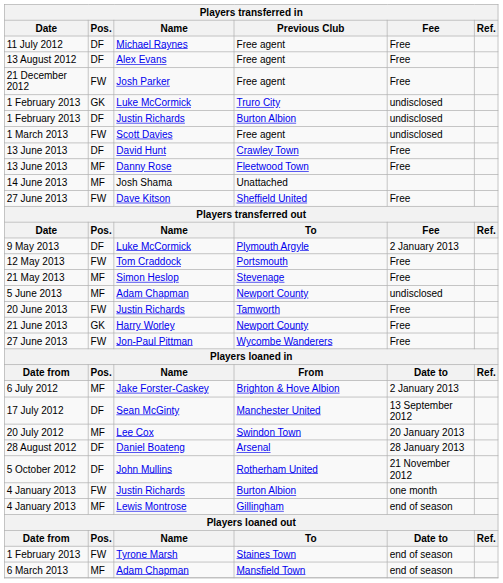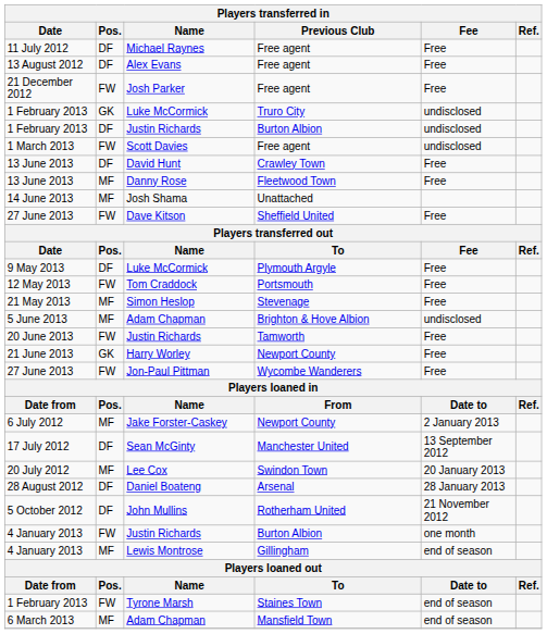 <table class="wikitable" style="font-size:95%;">
 <tr>
 <th colspan="6">Players transferred in</th>
 </tr>
 <tr>
 <th width="120px">Date</th>
 <th width="25px">Pos.</th>
 <th width="175px">Name</th>
 <th width="225px">Previous Club</th>
 <th width="125px">Fee</th>
 <th width="25px">Ref.</th>
 </tr>
 <tr>
 <td>11 July 2012</td>
 <td>DF</td>
 <td> <a href='#'>Michael Raynes</a></td>
 <td>Free agent</td>
 <td>Free</td>
 <td></td>
 </tr>
 <tr>
 <td>13 August 2012</td>
 <td>DF</td>
 <td> <a href='#'>Alex Evans</a></td>
 <td>Free agent</td>
 <td>Free</td>
 <td></td>
 </tr>
 <tr>
 <td>21 December 2012</td>
 <td>FW</td>
 <td> <a href='#'>Josh Parker</a></td>
 <td>Free agent</td>
 <td>Free</td>
 <td></td>
 </tr>
 <tr>
 <td>1 February 2013</td>
 <td>GK</td>
 <td> <a href='#'>Luke McCormick</a></td>
 <td><a href='#'>Truro City</a></td>
 <td>undisclosed</td>
 <td></td>
 </tr>
 <tr>
 <td>1 February 2013</td>
 <td>DF</td>
 <td> <a href='#'>Justin Richards</a></td>
 <td><a href='#'>Burton Albion</a></td>
 <td>undisclosed</td>
 <td></td>
 </tr>
 <tr>
 <td>1 March 2013</td>
 <td>FW</td>
 <td> <a href='#'>Scott Davies</a></td>
 <td>Free agent</td>
 <td>undisclosed</td>
 <td></td>
 </tr>
 <tr>
 <td>13 June 2013</td>
 <td>DF</td>
 <td> <a href='#'>David Hunt</a></td>
 <td><a href='#'>Crawley Town</a></td>
 <td>Free</td>
 <td></td>
 </tr>
 <tr>
 <td>13 June 2013</td>
 <td>MF</td>
 <td> <a href='#'>Danny Rose</a></td>
 <td><a href='#'>Fleetwood Town</a></td>
 <td>Free</td>
 <td></td>
 </tr>
 <tr>
 <td>14 June 2013</td>
 <td>MF</td>
 <td> Josh Shama</td>
 <td>Unattached</td>
 <td></td>
 <td></td>
 </tr>
 <tr>
 <td>27 June 2013</td>
 <td>FW</td>
 <td> <a href='#'>Dave Kitson</a></td>
 <td><a href='#'>Sheffield United</a></td>
 <td>Free</td>
 <td></td>
 </tr>
 <tr>
 <th colspan="6">Players transferred out</th>
 </tr>
 <tr>
 <th>Date</th>
 <th>Pos.</th>
 <th>Name</th>
 <th>To</th>
 <th>Fee</th>
 <th>Ref.</th>
 </tr>
 <tr>
 <td>9 May 2013</td>
 <td>DF</td>
 <td> <a href='#'>Luke McCormick</a></td>
 <td><a href='#'>Plymouth Argyle</a></td>
-<td>2 January 2013</td>
+<td>Free</td>
 <td></td>
 </tr>
 <tr>
 <td>12 May 2013</td>
 <td>FW</td>
 <td> <a href='#'>Tom Craddock</a></td>
 <td><a href='#'>Portsmouth</a></td>
 <td>Free</td>
 <td></td>
 </tr>
 <tr>
 <td>21 May 2013</td>
 <td>MF</td>
 <td> <a href='#'>Simon Heslop</a></td>
 <td><a href='#'>Stevenage</a></td>
 <td>Free</td>
 <td></td>
 </tr>
 <tr>
 <td>5 June 2013</td>
 <td>MF</td>
 <td> <a href='#'>Adam Chapman</a></td>
-<td><a href='#'>Newport County</a></td>
+<td> <a href='#'>Brighton & Hove Albion</a></td>
 <td>undisclosed</td>
 <td></td>
 </tr>
 <tr>
 <td>20 June 2013</td>
 <td>FW</td>
 <td> <a href='#'>Justin Richards</a></td>
 <td><a href='#'>Tamworth</a></td>
 <td>Free</td>
 <td></td>
 </tr>
 <tr>
 <td>21 June 2013</td>
 <td>GK</td>
 <td> <a href='#'>Harry Worley</a></td>
 <td><a href='#'>Newport County</a></td>
 <td>Free</td>
 <td></td>
 </tr>
 <tr>
 <td>27 June 2013</td>
 <td>FW</td>
 <td> <a href='#'>Jon-Paul Pittman</a></td>
 <td><a href='#'>Wycombe Wanderers</a></td>
 <td>Free</td>
 <td></td>
 </tr>
 <tr>
 <th colspan="6">Players loaned in</th>
 </tr>
 <tr>
 <th>Date from</th>
 <th>Pos.</th>
 <th>Name</th>
 <th>From</th>
 <th>Date to</th>
 <th>Ref.</th>
 </tr>
 <tr>
 <td>6 July 2012</td>
 <td>MF</td>
 <td> <a href='#'>Jake Forster-Caskey</a></td>
-<td> <a href='#'>Brighton & Hove Albion</a></td>
+<td><a href='#'>Newport County</a></td>
 <td>2 January 2013</td>
 <td></td>
 </tr>
 <tr>
 <td>17 July 2012</td>
 <td>DF</td>
 <td> <a href='#'>Sean McGinty</a></td>
 <td> <a href='#'>Manchester United</a></td>
 <td>13 September 2012</td>
 <td></td>
 </tr>
 <tr>
 <td>20 July 2012</td>
 <td>MF</td>
 <td> <a href='#'>Lee Cox</a></td>
 <td> <a href='#'>Swindon Town</a></td>
 <td>20 January 2013</td>
 <td></td>
 </tr>
 <tr>
 <td>28 August 2012</td>
 <td>DF</td>
 <td> <a href='#'>Daniel Boateng</a></td>
 <td> <a href='#'>Arsenal</a></td>
 <td>28 January 2013</td>
 <td></td>
 </tr>
 <tr>
 <td>5 October 2012</td>
 <td>DF</td>
 <td> <a href='#'>John Mullins</a></td>
 <td> <a href='#'>Rotherham United</a></td>
 <td>21 November 2012</td>
 <td></td>
 </tr>
 <tr>
 <td>4 January 2013</td>
 <td>FW</td>
 <td> <a href='#'>Justin Richards</a></td>
 <td> <a href='#'>Burton Albion</a></td>
 <td>one month</td>
 <td></td>
 </tr>
 <tr>
 <td>4 January 2013</td>
 <td>MF</td>
 <td> <a href='#'>Lewis Montrose</a></td>
 <td> <a href='#'>Gillingham</a></td>
 <td>end of season</td>
 <td></td>
 </tr>
 <tr>
 <th colspan="6">Players loaned out</th>
 </tr>
 <tr>
 <th>Date from</th>
 <th>Pos.</th>
 <th>Name</th>
 <th>To</th>
 <th>Date to</th>
 <th>Ref.</th>
 </tr>
 <tr>
 <td>1 February 2013</td>
 <td>FW</td>
 <td> <a href='#'>Tyrone Marsh</a></td>
 <td> <a href='#'>Staines Town</a></td>
 <td>end of season</td>
 <td></td>
 </tr>
 <tr>
 <td>6 March 2013</td>
 <td>MF</td>
 <td> <a href='#'>Adam Chapman</a></td>
 <td> <a href='#'>Mansfield Town</a></td>
 <td>end of season</td>
 <td></td>
 </tr>
 <tr>
 </tr>
 </table>
